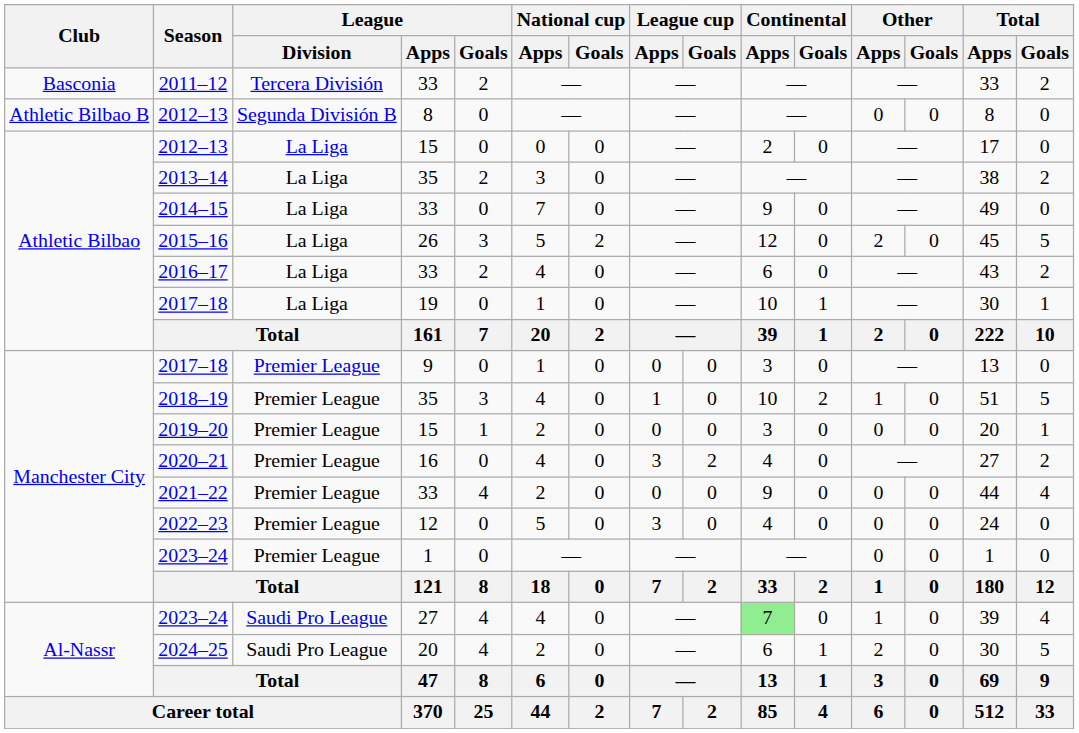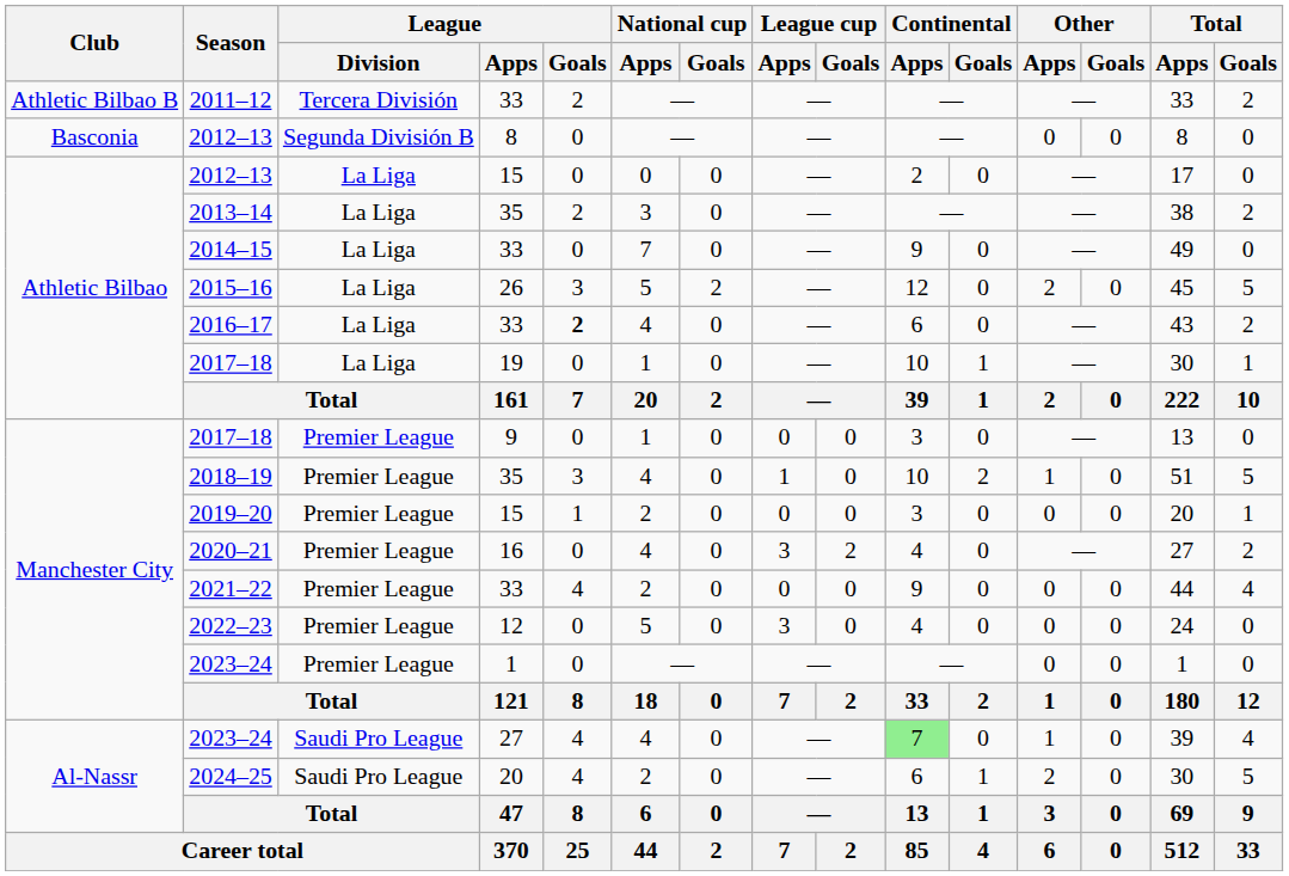 <table class="wikitable" style="text-align: center;">
 <tr>
 <th rowspan="2">Club</th>
 <th rowspan="2">Season</th>
 <th colspan="3">League</th>
 <th colspan="2">National cup</th>
 <th colspan="2">League cup</th>
 <th colspan="2">Continental</th>
 <th colspan="2">Other</th>
 <th colspan="2">Total</th>
 </tr>
 <tr>
 <th>Division</th>
 <th>Apps</th>
 <th>Goals</th>
 <th>Apps</th>
 <th>Goals</th>
 <th>Apps</th>
 <th>Goals</th>
 <th>Apps</th>
 <th>Goals</th>
 <th>Apps</th>
 <th>Goals</th>
 <th>Apps</th>
 <th>Goals</th>
 </tr>
 <tr>
-<td><a href='#'>Basconia</a></td>
+<td><a href='#'>Athletic Bilbao B</a></td>
 <td><a href='#'>2011–12</a></td>
 <td><a href='#'>Tercera División</a></td>
 <td>33</td>
 <td>2</td>
 <td colspan="2">—</td>
 <td colspan="2">—</td>
 <td colspan="2">—</td>
 <td colspan="2">—</td>
 <td>33</td>
 <td>2</td>
 </tr>
 <tr>
-<td><a href='#'>Athletic Bilbao B</a></td>
+<td><a href='#'>Basconia</a></td>
 <td><a href='#'>2012–13</a></td>
 <td><a href='#'>Segunda División B</a></td>
 <td>8</td>
 <td>0</td>
 <td colspan="2">—</td>
 <td colspan="2">—</td>
 <td colspan="2">—</td>
 <td>0</td>
 <td>0</td>
 <td>8</td>
 <td>0</td>
 </tr>
 <tr>
 <td rowspan="7"><a href='#'>Athletic Bilbao</a></td>
 <td><a href='#'>2012–13</a></td>
 <td><a href='#'>La Liga</a></td>
 <td>15</td>
 <td>0</td>
 <td>0</td>
 <td>0</td>
 <td colspan="2">—</td>
 <td>2</td>
 <td>0</td>
 <td colspan="2">—</td>
 <td>17</td>
 <td>0</td>
 </tr>
 <tr>
 <td><a href='#'>2013–14</a></td>
 <td>La Liga</td>
 <td>35</td>
 <td>2</td>
 <td>3</td>
 <td>0</td>
 <td colspan="2">—</td>
 <td colspan="2">—</td>
 <td colspan="2">—</td>
 <td>38</td>
 <td>2</td>
 </tr>
 <tr>
 <td><a href='#'>2014–15</a></td>
 <td>La Liga</td>
 <td>33</td>
 <td>0</td>
 <td>7</td>
 <td>0</td>
 <td colspan="2">—</td>
 <td>9</td>
 <td>0</td>
 <td colspan="2">—</td>
 <td>49</td>
 <td>0</td>
 </tr>
 <tr>
 <td><a href='#'>2015–16</a></td>
 <td>La Liga</td>
 <td>26</td>
 <td>3</td>
 <td>5</td>
 <td>2</td>
 <td colspan="2">—</td>
 <td>12</td>
 <td>0</td>
 <td>2</td>
 <td>0</td>
 <td>45</td>
 <td>5</td>
 </tr>
 <tr>
 <td><a href='#'>2016–17</a></td>
 <td>La Liga</td>
 <td>33</td>
-<td>2</td>
+<td><strong>2</strong></td>
 <td>4</td>
 <td>0</td>
 <td colspan="2">—</td>
 <td>6</td>
 <td>0</td>
 <td colspan="2">—</td>
 <td>43</td>
 <td>2</td>
 </tr>
 <tr>
 <td><a href='#'>2017–18</a></td>
 <td>La Liga</td>
 <td>19</td>
 <td>0</td>
 <td>1</td>
 <td>0</td>
 <td colspan="2">—</td>
 <td>10</td>
 <td>1</td>
 <td colspan="2">—</td>
 <td>30</td>
 <td>1</td>
 </tr>
 <tr>
 <th colspan="2">Total</th>
 <th>161</th>
 <th>7</th>
 <th>20</th>
 <th>2</th>
 <th colspan="2">—</th>
 <th>39</th>
 <th>1</th>
 <th>2</th>
 <th>0</th>
 <th>222</th>
 <th>10</th>
 </tr>
 <tr>
 <td rowspan="8"><a href='#'>Manchester City</a></td>
 <td><a href='#'>2017–18</a></td>
 <td><a href='#'>Premier League</a></td>
 <td>9</td>
 <td>0</td>
 <td>1</td>
 <td>0</td>
 <td>0</td>
 <td>0</td>
 <td>3</td>
 <td>0</td>
 <td colspan="2">—</td>
 <td>13</td>
 <td>0</td>
 </tr>
 <tr>
 <td><a href='#'>2018–19</a></td>
 <td>Premier League</td>
 <td>35</td>
 <td>3</td>
 <td>4</td>
 <td>0</td>
 <td>1</td>
 <td>0</td>
 <td>10</td>
 <td>2</td>
 <td>1</td>
 <td>0</td>
 <td>51</td>
 <td>5</td>
 </tr>
 <tr>
 <td><a href='#'>2019–20</a></td>
 <td>Premier League</td>
 <td>15</td>
 <td>1</td>
 <td>2</td>
 <td>0</td>
 <td>0</td>
 <td>0</td>
 <td>3</td>
 <td>0</td>
 <td>0</td>
 <td>0</td>
 <td>20</td>
 <td>1</td>
 </tr>
 <tr>
 <td><a href='#'>2020–21</a></td>
 <td>Premier League</td>
 <td>16</td>
 <td>0</td>
 <td>4</td>
 <td>0</td>
 <td>3</td>
 <td>2</td>
 <td>4</td>
 <td>0</td>
 <td colspan="2">—</td>
 <td>27</td>
 <td>2</td>
 </tr>
 <tr>
 <td><a href='#'>2021–22</a></td>
 <td>Premier League</td>
 <td>33</td>
 <td>4</td>
 <td>2</td>
 <td>0</td>
 <td>0</td>
 <td>0</td>
 <td>9</td>
 <td>0</td>
 <td>0</td>
 <td>0</td>
 <td>44</td>
 <td>4</td>
 </tr>
 <tr>
 <td><a href='#'>2022–23</a></td>
 <td>Premier League</td>
 <td>12</td>
 <td>0</td>
 <td>5</td>
 <td>0</td>
 <td>3</td>
 <td>0</td>
 <td>4</td>
 <td>0</td>
 <td>0</td>
 <td>0</td>
 <td>24</td>
 <td>0</td>
 </tr>
 <tr>
 <td><a href='#'>2023–24</a></td>
 <td>Premier League</td>
 <td>1</td>
 <td>0</td>
 <td colspan="2">—</td>
 <td colspan="2">—</td>
 <td colspan="2">—</td>
 <td>0</td>
 <td>0</td>
 <td>1</td>
 <td>0</td>
 </tr>
 <tr>
 <th colspan="2">Total</th>
 <th>121</th>
 <th>8</th>
 <th>18</th>
 <th>0</th>
 <th>7</th>
 <th>2</th>
 <th>33</th>
 <th>2</th>
 <th>1</th>
 <th>0</th>
 <th>180</th>
 <th>12</th>
 </tr>
 <tr>
 <td rowspan="3"><a href='#'>Al-Nassr</a></td>
 <td><a href='#'>2023–24</a></td>
 <td><a href='#'>Saudi Pro League</a></td>
 <td>27</td>
 <td>4</td>
 <td>4</td>
 <td>0</td>
 <td colspan="2">—</td>
 <td style="background: lightgreen;">7</td>
 <td>0</td>
 <td>1</td>
 <td>0</td>
 <td>39</td>
 <td>4</td>
 </tr>
 <tr>
 <td><a href='#'>2024–25</a></td>
 <td>Saudi Pro League</td>
 <td>20</td>
 <td>4</td>
 <td>2</td>
 <td>0</td>
 <td colspan="2">—</td>
 <td>6</td>
 <td>1</td>
 <td>2</td>
 <td>0</td>
 <td>30</td>
 <td>5</td>
 </tr>
 <tr>
 <th colspan="2">Total</th>
 <th>47</th>
 <th>8</th>
 <th>6</th>
 <th>0</th>
 <th colspan="2">—</th>
 <th>13</th>
 <th>1</th>
 <th>3</th>
 <th>0</th>
 <th>69</th>
 <th>9</th>
 </tr>
 <tr>
 <th colspan="3">Career total</th>
 <th>370</th>
 <th>25</th>
 <th>44</th>
 <th>2</th>
 <th>7</th>
 <th>2</th>
 <th>85</th>
 <th>4</th>
 <th>6</th>
 <th>0</th>
 <th>512</th>
 <th>33</th>
 </tr>
 </table>
